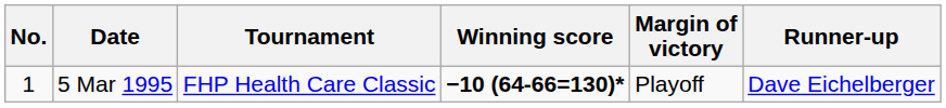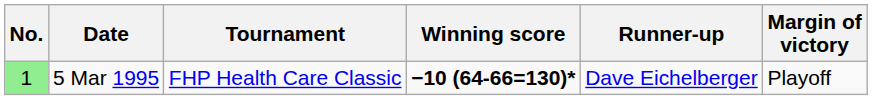 <table class="wikitable" style="font-size:95%;">
 <tr>
 <th>No.</th>
 <th>Date</th>
 <th>Tournament</th>
 <th>Winning score</th>
+<th>Runner-up</th>
 <th>Margin of<br>victory</th>
-<th>Runner-up</th>
 </tr>
 <tr>
-<td align=center>1</td>
+<td align=center style="background: lightgreen;">1</td>
 <td align=right>5 Mar <a href='#'>1995</a></td>
 <td><a href='#'>FHP Health Care Classic</a></td>
 <td><strong>−10 (64-66=130)*</strong></td>
+<td> <a href='#'>Dave Eichelberger</a></td>
 <td>Playoff</td>
-<td> <a href='#'>Dave Eichelberger</a></td>
 </tr>
 </table>
